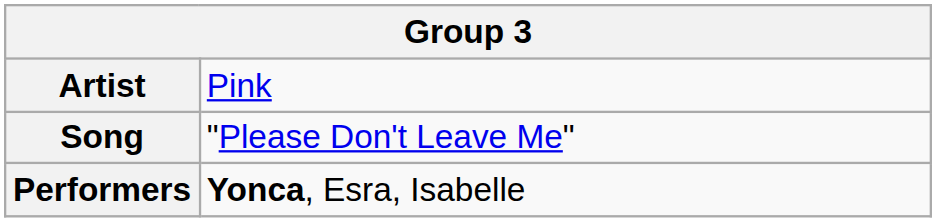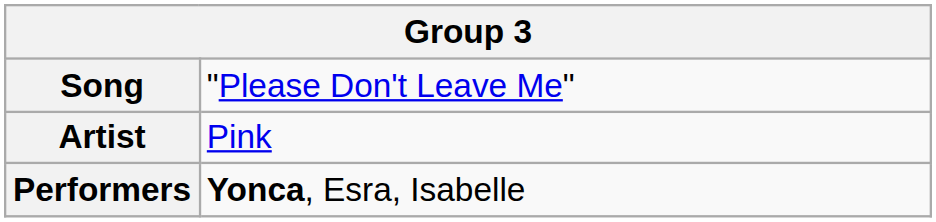 <table class="wikitable" style="font-size: 90%" width=400px>
 <tr>
 <th colspan=2>Group 3</th>
+</tr>
+<tr>
+<th width=10%>Song</th>
+<td>"<a href='#'>Please Don't Leave Me</a>"</td>
 </tr>
 <tr>
 <th width=10%>Artist</th>
 <td><a href='#'>Pink</a></td>
 </tr>
 <tr>
-<th width=10%>Song</th>
-<td>"<a href='#'>Please Don't Leave Me</a>"</td>
-</tr>
-<tr>
 <th width=10%>Performers</th>
 <td><strong>Yonca</strong>, Esra, Isabelle</td>
 </tr>
 </table>
